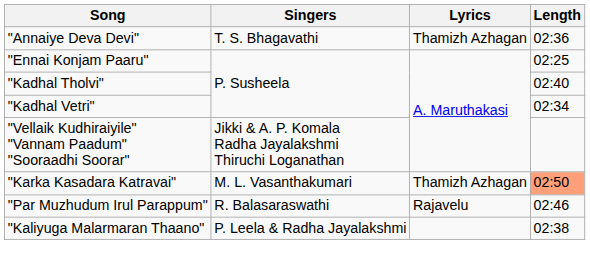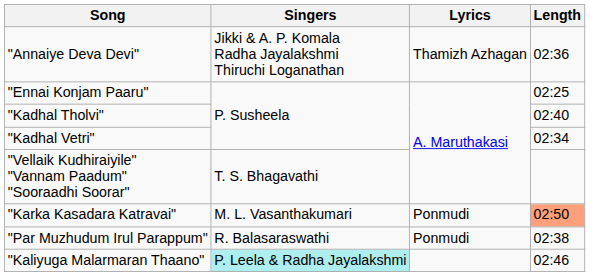 <table class="wikitable">
 <tr>
 <th>Song</th>
 <th>Singers</th>
 <th>Lyrics</th>
 <th>Length</th>
 </tr>
 <tr>
 <td>"Annaiye Deva Devi"</td>
-<td>T. S. Bhagavathi</td>
+<td>Jikki & A. P. Komala<br>Radha Jayalakshmi<br>Thiruchi Loganathan</td>
 <td>Thamizh Azhagan</td>
 <td>02:36</td>
 </tr>
 <tr>
 <td>"Ennai Konjam Paaru"</td>
 <td rowspan=3>P. Susheela</td>
 <td rowspan=4><a href='#'>A. Maruthakasi</a></td>
 <td>02:25</td>
 </tr>
 <tr>
 <td>"Kadhal Tholvi"</td>
 <td>02:40</td>
 </tr>
 <tr>
 <td>"Kadhal Vetri"</td>
 <td>02:34</td>
 </tr>
 <tr>
 <td>"Vellaik Kudhiraiyile"<br>"Vannam Paadum"<br>"Sooraadhi Soorar"</td>
-<td>Jikki & A. P. Komala<br>Radha Jayalakshmi<br>Thiruchi Loganathan</td>
+<td>T. S. Bhagavathi</td>
 <td></td>
 </tr>
 <tr>
 <td>"Karka Kasadara Katravai"</td>
 <td>M. L. Vasanthakumari</td>
-<td>Thamizh Azhagan</td>
+<td>Ponmudi</td>
 <td style="background: lightsalmon;">02:50</td>
 </tr>
 <tr>
 <td>"Par Muzhudum Irul Parappum"</td>
 <td>R. Balasaraswathi</td>
-<td>Rajavelu</td>
-<td>02:46</td>
+<td>Ponmudi</td>
+<td>02:38</td>
 </tr>
 <tr>
 <td>"Kaliyuga Malarmaran Thaano"</td>
-<td>P. Leela & Radha Jayalakshmi</td>
+<td style="background: paleturquoise;">P. Leela & Radha Jayalakshmi</td>
 <td></td>
-<td>02:38</td>
+<td>02:46</td>
 </tr>
 </table>
